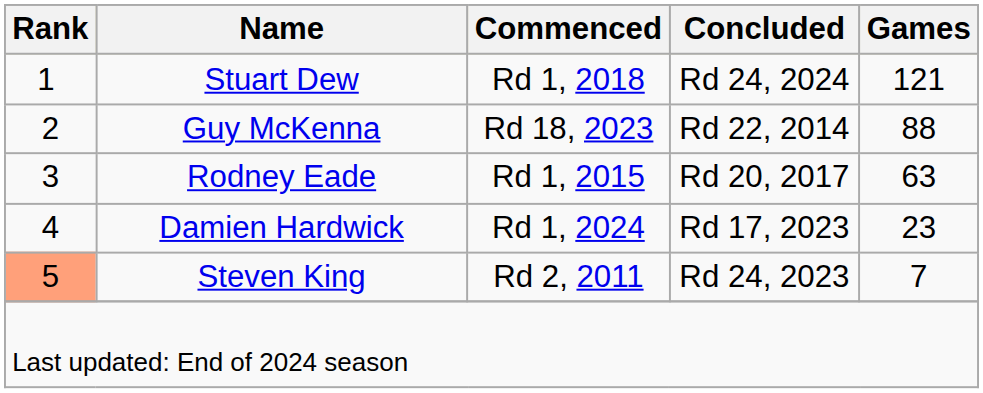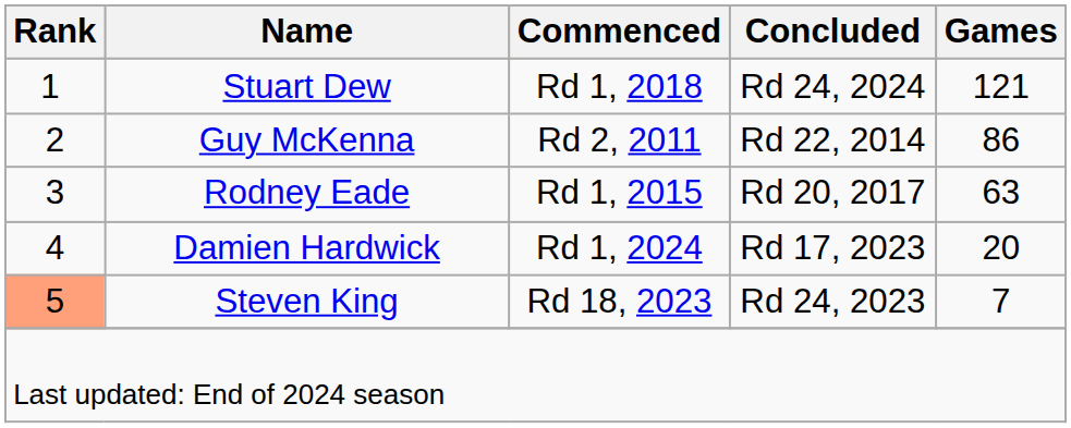 <table class="wikitable sortable" style="width:500px;">
 <tr style="background:#bdb76b;">
 <th width=5%>Rank</th>
 <th width=45%>Name</th>
 <th width=20%>Commenced</th>
 <th width=20%>Concluded</th>
 <th width=10%>Games</th>
 </tr>
 <tr>
 <td align=center>1 </td>
 <td align=center><a href='#'>Stuart Dew</a></td>
 <td align=center>Rd 1, <a href='#'>2018</a></td>
 <td align=center>Rd 24, 2024</td>
 <td align=center>121</td>
 </tr>
 <tr>
 <td align=center>2</td>
 <td align=center><a href='#'>Guy McKenna</a></td>
-<td align=center>Rd 18, <a href='#'>2023</a></td>
+<td align=center>Rd 2, <a href='#'>2011</a></td>
 <td align=center>Rd 22, 2014</td>
-<td align=center>88</td>
+<td align=center>86</td>
 </tr>
 <tr>
 <td align=center>3</td>
 <td align=center><a href='#'>Rodney Eade</a></td>
 <td align=center>Rd 1, <a href='#'>2015</a></td>
 <td align=center>Rd 20, 2017</td>
 <td align=center>63</td>
 </tr>
 <tr>
 <td align=center>4</td>
 <td align=center><a href='#'>Damien Hardwick</a></td>
 <td align=center>Rd 1, <a href='#'>2024</a></td>
 <td align=center>Rd 17, 2023</td>
-<td align=center>23</td>
+<td align=center>20</td>
 </tr>
 <tr>
 <td align=center style="background: lightsalmon;">5</td>
 <td align=center><a href='#'>Steven King</a></td>
-<td align=center>Rd 2, <a href='#'>2011</a></td>
+<td align=center>Rd 18, <a href='#'>2023</a></td>
 <td align=center>Rd 24, 2023</td>
 <td align=center>7</td>
 </tr>
 <tr>
 </tr>
 <tr class="sortbottom">
 <td colspan=9><br><small>Last updated: End of 2024 season</small></td>
 </tr>
 </table>
